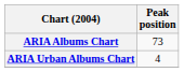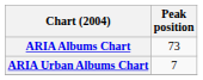 <table class="wikitable plainrowheaders">
 <tr>
 <th scope="col">Chart (2004)</th>
 <th scope="col">Peak<br>position</th>
 </tr>
 <tr>
 <th scope="row"><a href='#'>ARIA Albums Chart</a></th>
 <td style="text-align:center;">73</td>
 </tr>
 <tr>
 <th scope="row"><a href='#'>ARIA Urban Albums Chart</a></th>
-<td style="text-align:center;">4</td>
+<td style="text-align:center;">7</td>
 </tr>
 <tr>
 </tr>
 </table>
